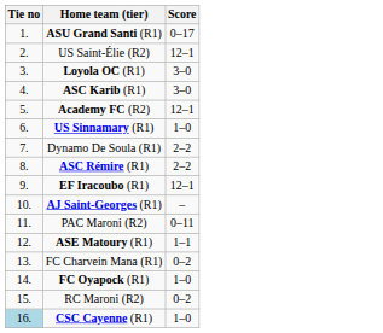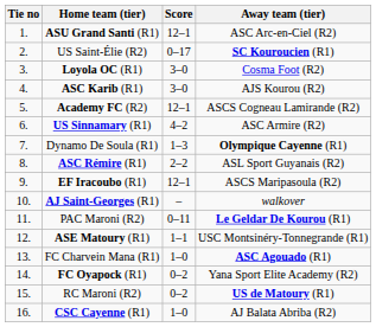 <table class="wikitable" style="text-align: center">
 <tr>
 <th>Tie no</th>
 <th>Home team (tier)</th>
 <th>Score</th>
+<th>Away team (tier)</th>
 </tr>
 <tr>
 <td>1.</td>
 <td> <strong>ASU Grand Santi</strong> (R1)</td>
-<td>0–17</td>
+<td>12–1</td>
+<td>ASC Arc-en-Ciel (R2) </td>
 </tr>
 <tr>
 <td>2.</td>
 <td> US Saint-Élie (R2)</td>
-<td>12–1</td>
+<td>0–17</td>
+<td><strong><a href='#'>SC Kouroucien</a></strong> (R1) </td>
 </tr>
 <tr>
 <td>3.</td>
 <td> <strong>Loyola OC</strong> (R1)</td>
 <td>3–0</td>
+<td><a href='#'>Cosma Foot</a> (R2) </td>
 </tr>
 <tr>
 <td>4.</td>
 <td> <strong>ASC Karib</strong> (R1)</td>
 <td>3–0</td>
+<td>AJS Kourou (R2) </td>
 </tr>
 <tr>
 <td>5.</td>
 <td> <strong>Academy FC</strong> (R2)</td>
 <td>12–1</td>
+<td>ASCS Cogneau Lamirande (R2) </td>
 </tr>
 <tr>
 <td>6.</td>
 <td> <strong><a href='#'>US Sinnamary</a></strong> (R1)</td>
-<td>1–0</td>
+<td>4–2</td>
+<td>ASC Armire (R2) </td>
 </tr>
 <tr>
 <td>7.</td>
 <td> Dynamo De Soula (R1)</td>
-<td>2–2 </td>
+<td>1–3</td>
+<td><strong>Olympique Cayenne</strong> (R1) </td>
 </tr>
 <tr>
 <td>8.</td>
 <td> <strong><a href='#'>ASC Rémire</a></strong> (R1)</td>
 <td>2–2 </td>
+<td>ASL Sport Guyanais (R2) </td>
 </tr>
 <tr>
 <td>9.</td>
 <td> <strong>EF Iracoubo</strong> (R1)</td>
 <td>12–1</td>
+<td>ASCS Maripasoula (R2) </td>
 </tr>
 <tr>
 <td>10.</td>
 <td> <strong><a href='#'>AJ Saint-Georges</a></strong> (R1)</td>
 <td>–</td>
+<td><em>walkover</em></td>
 </tr>
 <tr>
 <td>11.</td>
 <td> PAC Maroni (R2)</td>
 <td>0–11</td>
+<td><strong><a href='#'>Le Geldar De Kourou</a></strong> (R1) </td>
 </tr>
 <tr>
 <td>12.</td>
 <td> <strong>ASE Matoury</strong> (R1)</td>
 <td>1–1 </td>
+<td>USC Montsinéry-Tonnegrande (R1) </td>
 </tr>
 <tr>
 <td>13.</td>
 <td> FC Charvein Mana (R1)</td>
-<td>0–2</td>
+<td>1–0</td>
+<td><strong><a href='#'>ASC Agouado</a></strong> (R1) </td>
 </tr>
 <tr>
 <td>14.</td>
 <td> <strong>FC Oyapock</strong> (R1)</td>
-<td>1–0</td>
+<td>0–2</td>
+<td>Yana Sport Elite Academy (R2) </td>
 </tr>
 <tr>
 <td>15.</td>
 <td> RC Maroni (R2)</td>
 <td>0–2</td>
+<td><strong><a href='#'>US de Matoury</a></strong> (R1) </td>
 </tr>
 <tr>
-<td style="background: lightblue;">16.</td>
+<td>16.</td>
 <td> <strong><a href='#'>CSC Cayenne</a></strong> (R1)</td>
 <td>1–0</td>
+<td>AJ Balata Abriba (R2) </td>
 </tr>
 </table>
